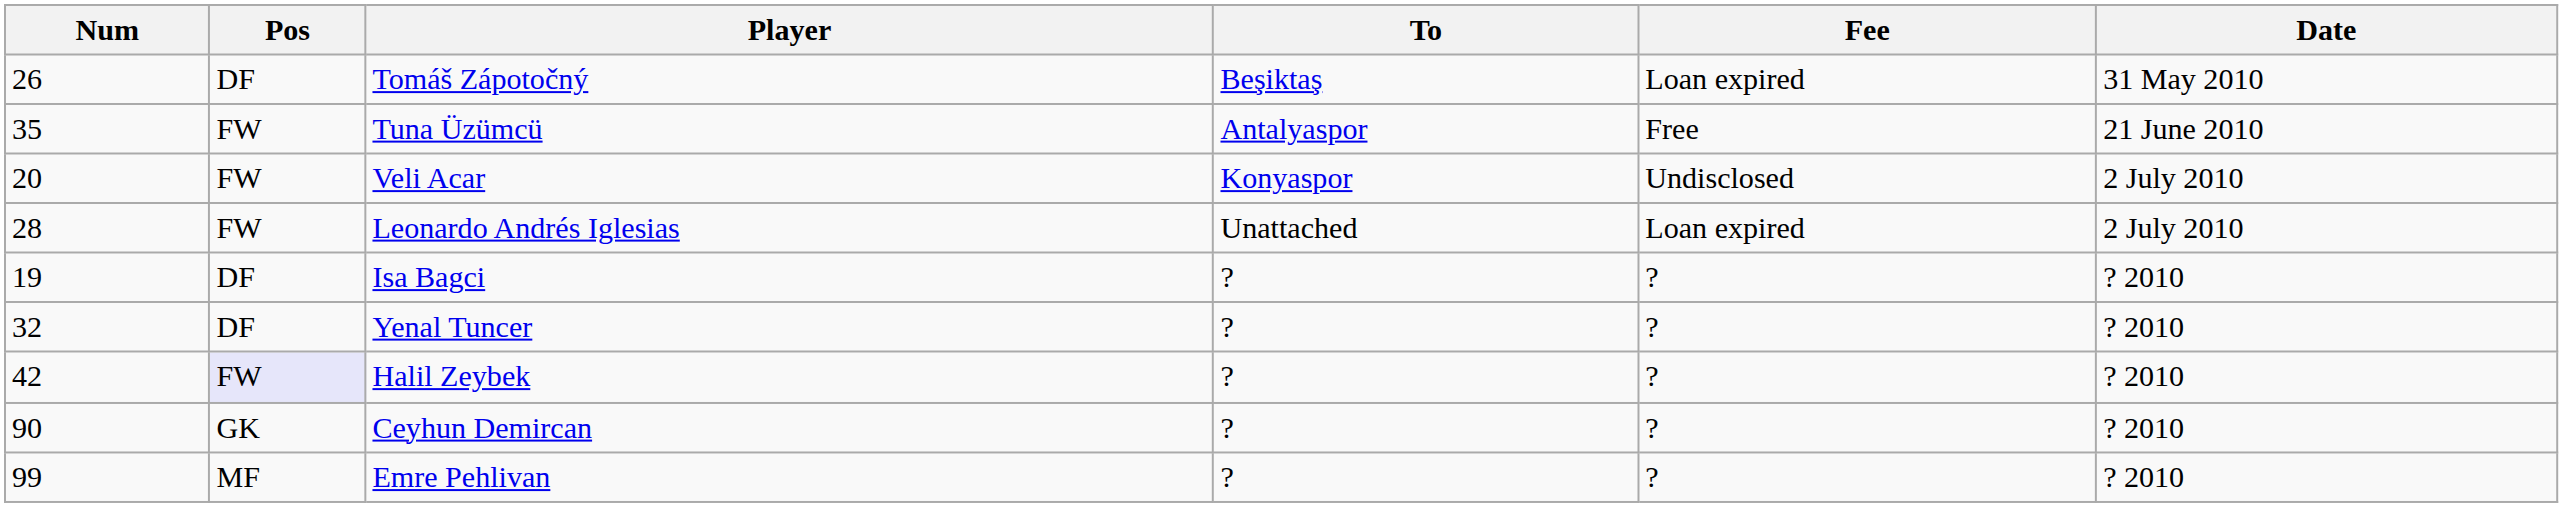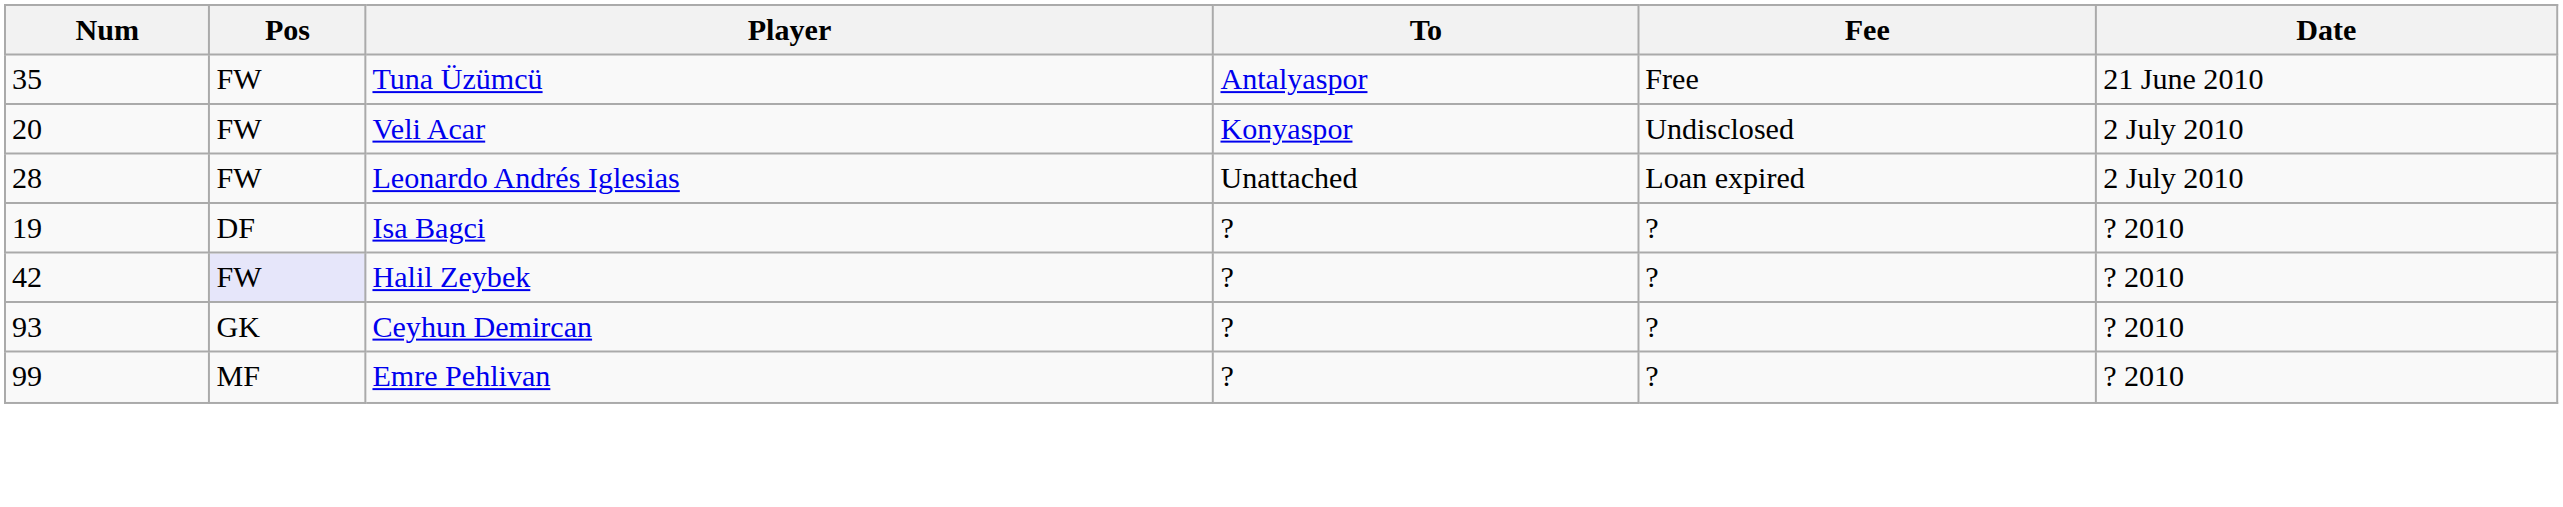 <table class="wikitable sortable" style="width:65%; text-align:center; font-size:95%; text-align:left;">
 <tr>
 <th>Num</th>
 <th>Pos</th>
 <th>Player</th>
 <th>To</th>
 <th>Fee</th>
 <th>Date</th>
-</tr>
-<tr>
-<td>26</td>
-<td>DF</td>
-<td> <a href='#'>Tomáš Zápotočný</a></td>
-<td><a href='#'>Beşiktaş</a></td>
-<td>Loan expired</td>
-<td>31 May 2010</td>
 </tr>
 <tr>
 <td>35</td>
 <td>FW</td>
 <td> <a href='#'>Tuna Üzümcü</a></td>
 <td><a href='#'>Antalyaspor</a></td>
 <td>Free</td>
 <td>21 June 2010</td>
 </tr>
 <tr>
 <td>20</td>
 <td>FW</td>
 <td> <a href='#'>Veli Acar</a></td>
 <td><a href='#'>Konyaspor</a></td>
 <td>Undisclosed</td>
 <td>2 July 2010</td>
 </tr>
 <tr>
 <td>28</td>
 <td>FW</td>
 <td> <a href='#'>Leonardo Andrés Iglesias</a></td>
 <td>Unattached</td>
 <td>Loan expired</td>
 <td>2 July 2010</td>
 </tr>
 <tr>
 <td>19</td>
 <td>DF</td>
 <td> <a href='#'>Isa Bagci</a></td>
 <td>?</td>
 <td>?</td>
 <td>? 2010</td>
 </tr>
 <tr>
-<td>32</td>
-<td>DF</td>
-<td> <a href='#'>Yenal Tuncer</a></td>
-<td>?</td>
-<td>?</td>
-<td>? 2010</td>
-</tr>
-<tr>
 <td>42</td>
 <td style="background: lavender;">FW</td>
 <td> <a href='#'>Halil Zeybek</a></td>
 <td>?</td>
 <td>?</td>
 <td>? 2010</td>
 </tr>
 <tr>
-<td>90</td>
+<td>93</td>
 <td>GK</td>
 <td> <a href='#'>Ceyhun Demircan</a></td>
 <td>?</td>
 <td>?</td>
 <td>? 2010</td>
 </tr>
 <tr>
 <td>99</td>
 <td>MF</td>
 <td> <a href='#'>Emre Pehlivan</a></td>
 <td>?</td>
 <td>?</td>
 <td>? 2010</td>
 </tr>
 </table>
